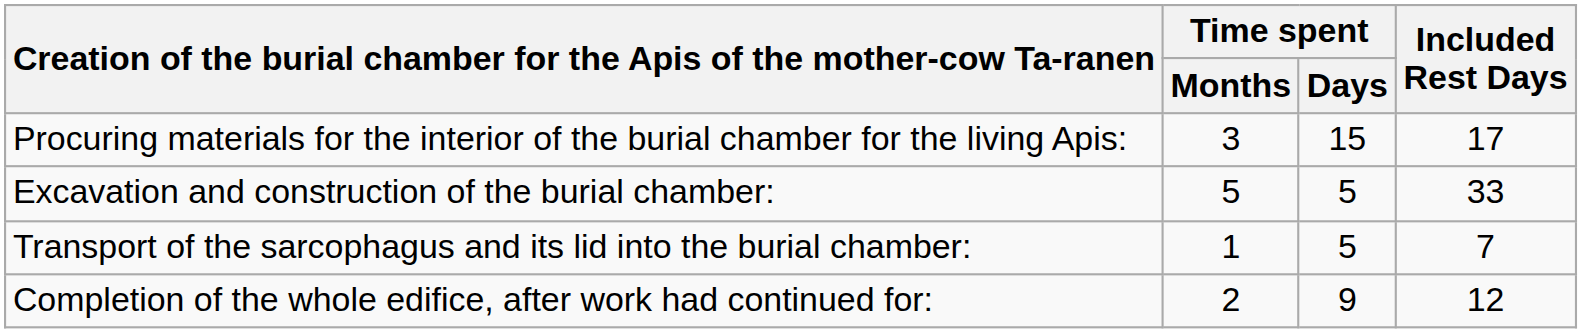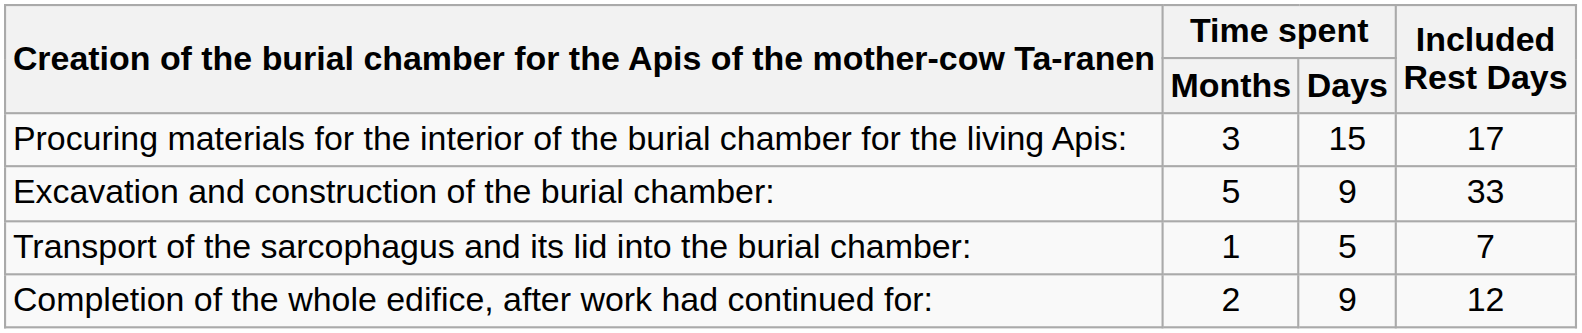 <table class="wikitable" style="text-align:center;">
 <tr>
 <th rowspan="2">Creation of the burial chamber for the Apis of the mother-cow Ta-ranen</th>
 <th colspan="2">Time spent</th>
 <th rowspan="2">Included<br>Rest Days</th>
 </tr>
 <tr>
 <th>Months</th>
 <th>Days</th>
 </tr>
 <tr>
 <td align="left">Procuring materials for the interior of the burial chamber for the living Apis:</td>
 <td>3</td>
 <td>15</td>
 <td>17</td>
 </tr>
 <tr>
 <td align="left">Excavation and construction of the burial chamber:</td>
 <td>5</td>
-<td>5</td>
+<td>9</td>
 <td>33</td>
 </tr>
 <tr>
 <td align="left">Transport of the sarcophagus and its lid into the burial chamber:</td>
 <td>1</td>
 <td>5</td>
 <td>7</td>
 </tr>
 <tr>
 <td align="left">Completion of the whole edifice, after work had continued for:</td>
 <td>2</td>
 <td>9</td>
 <td>12</td>
 </tr>
 </table>
